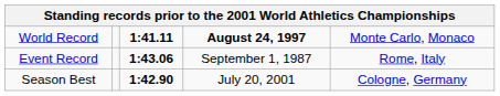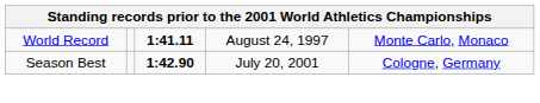 <table class="wikitable" style=" text-align:center; font-size:110%;" width="75%">
 <tr>
 <th colspan="5">Standing records prior to the 2001 World Athletics Championships</th>
 </tr>
 <tr>
 <td><a href='#'>World Record</a></td>
 <td></td>
 <td><strong>1:41.11</strong></td>
-<td><strong>August 24, 1997</strong></td>
+<td>August 24, 1997</td>
 <td> <a href='#'>Monte Carlo</a>, <a href='#'>Monaco</a></td>
-</tr>
-<tr>
-<td><a href='#'>Event Record</a></td>
-<td></td>
-<td><strong>1:43.06</strong></td>
-<td>September 1, 1987</td>
-<td> <a href='#'>Rome</a>, <a href='#'>Italy</a></td>
 </tr>
 <tr>
 <td>Season Best</td>
 <td></td>
 <td><strong>1:42.90</strong></td>
 <td>July 20, 2001</td>
 <td> <a href='#'>Cologne</a>, <a href='#'>Germany</a></td>
 </tr>
 </table>
